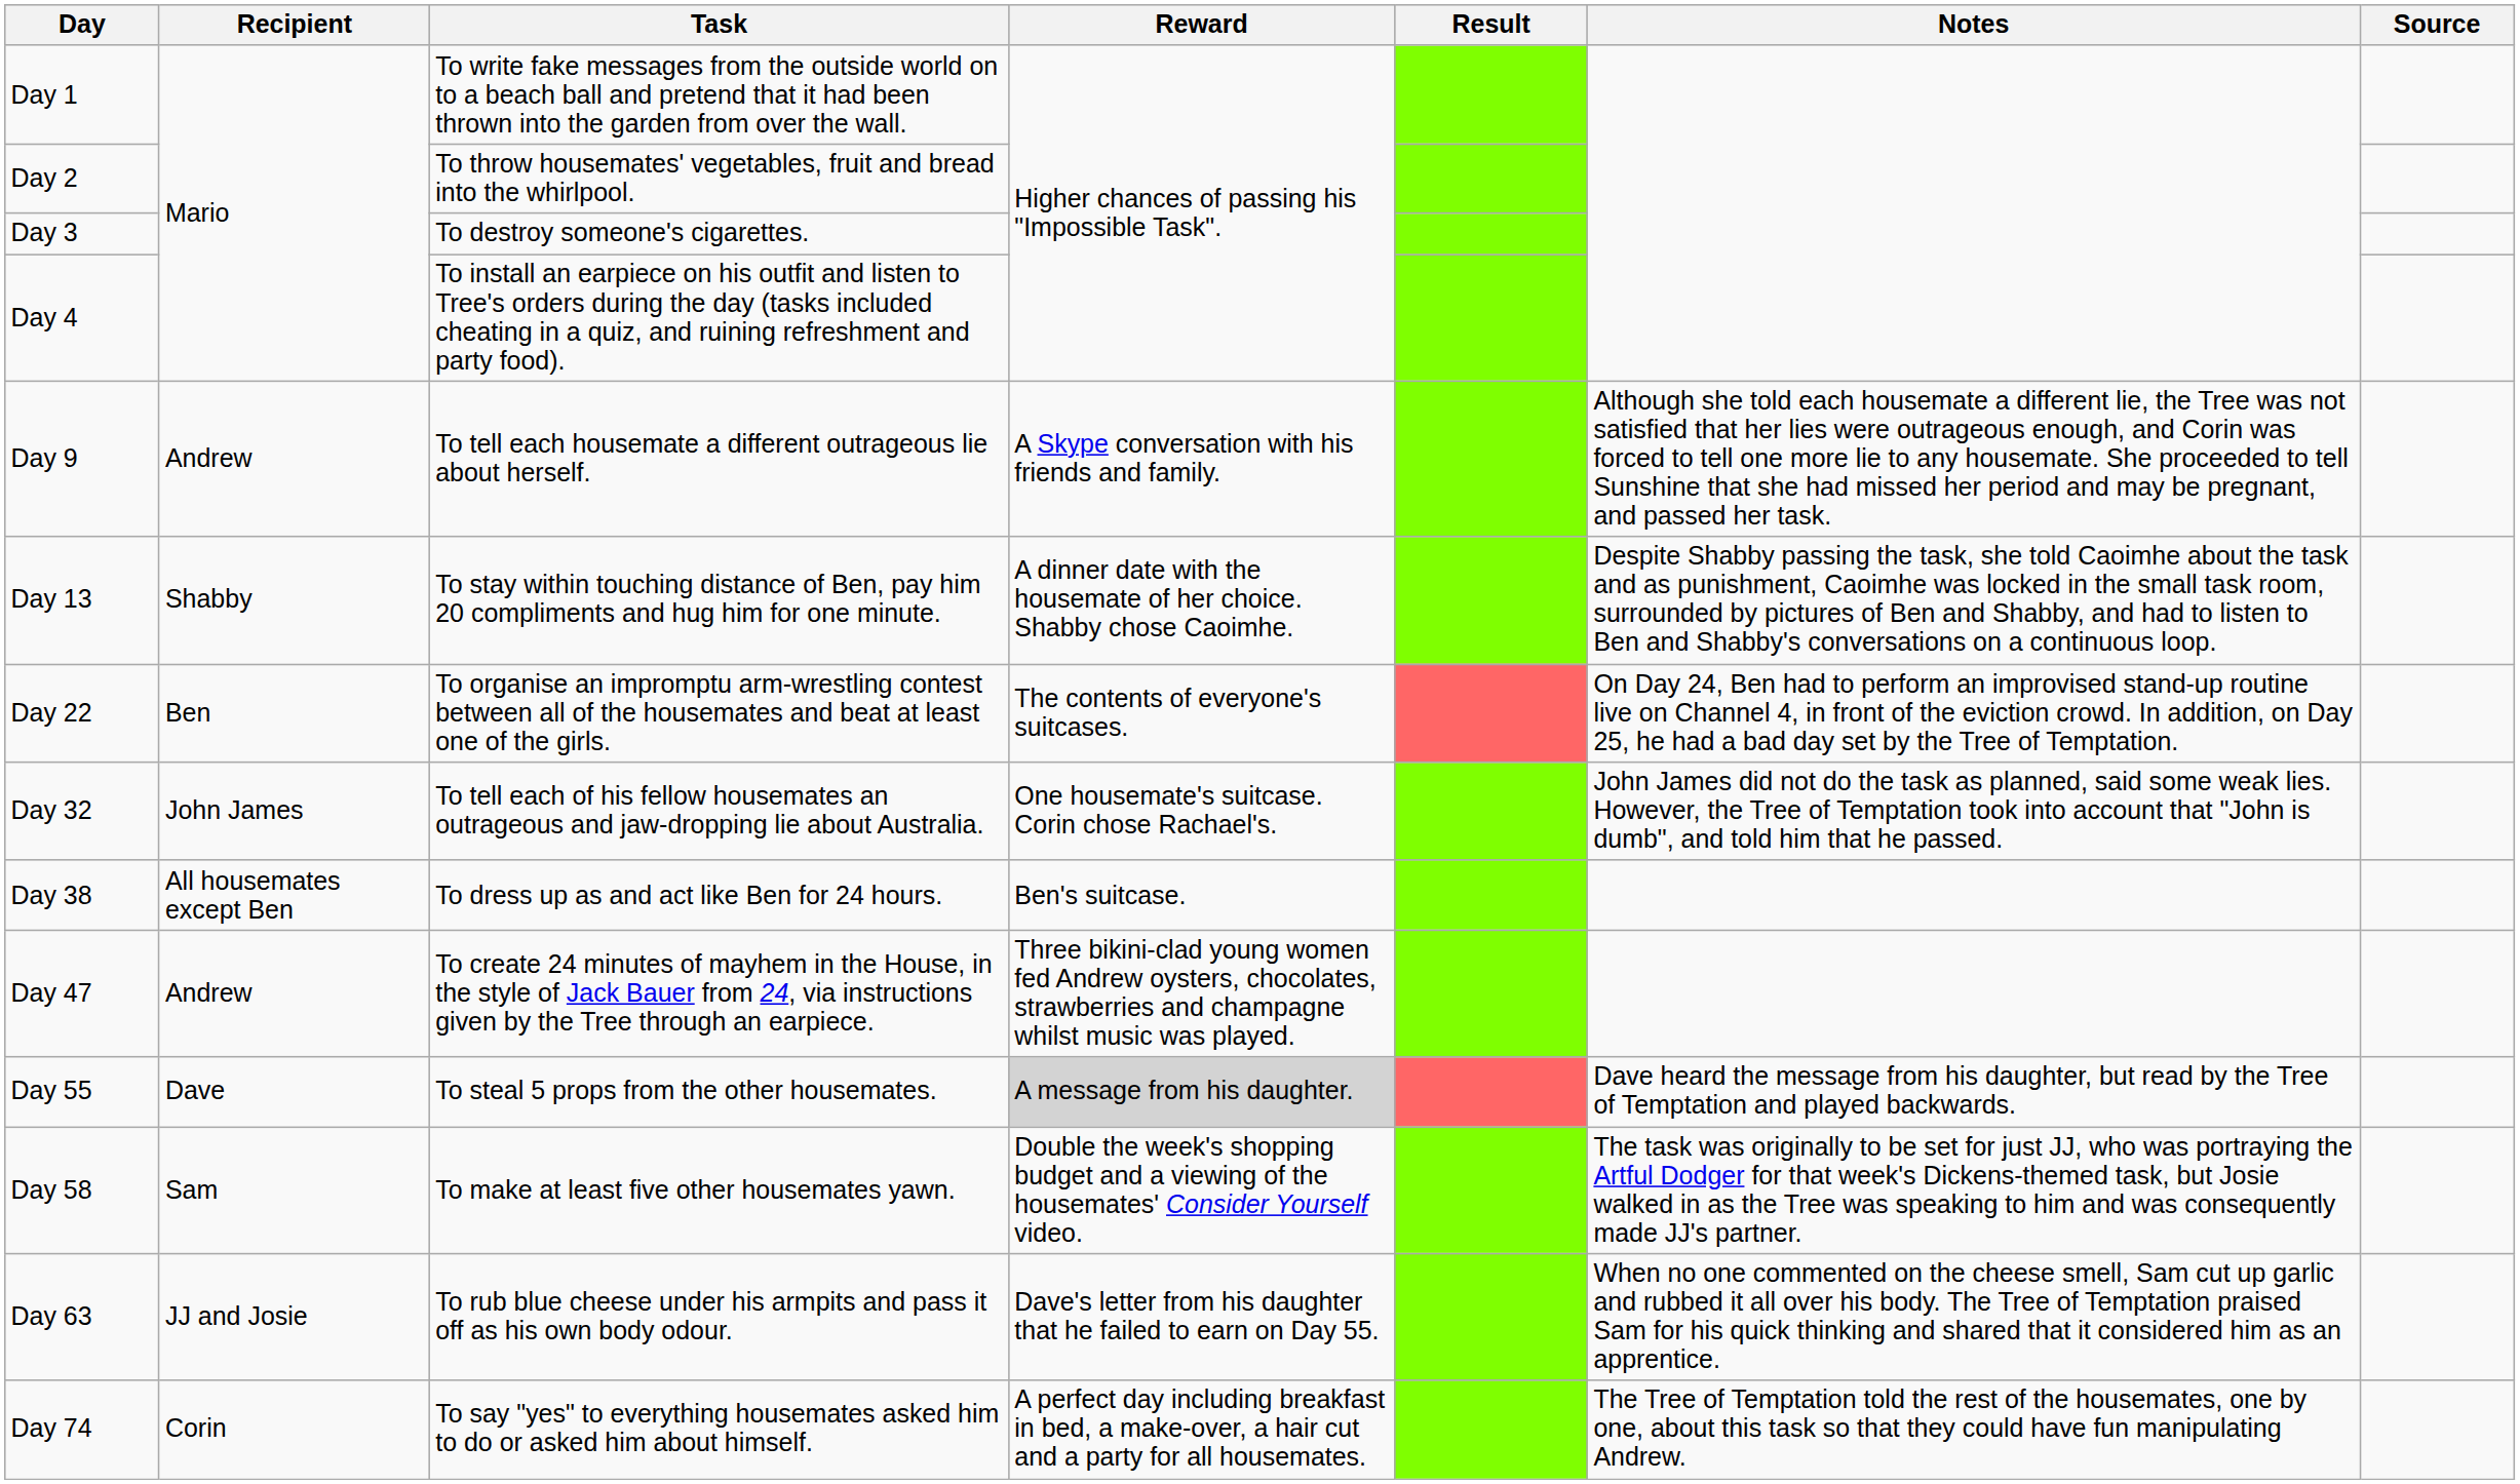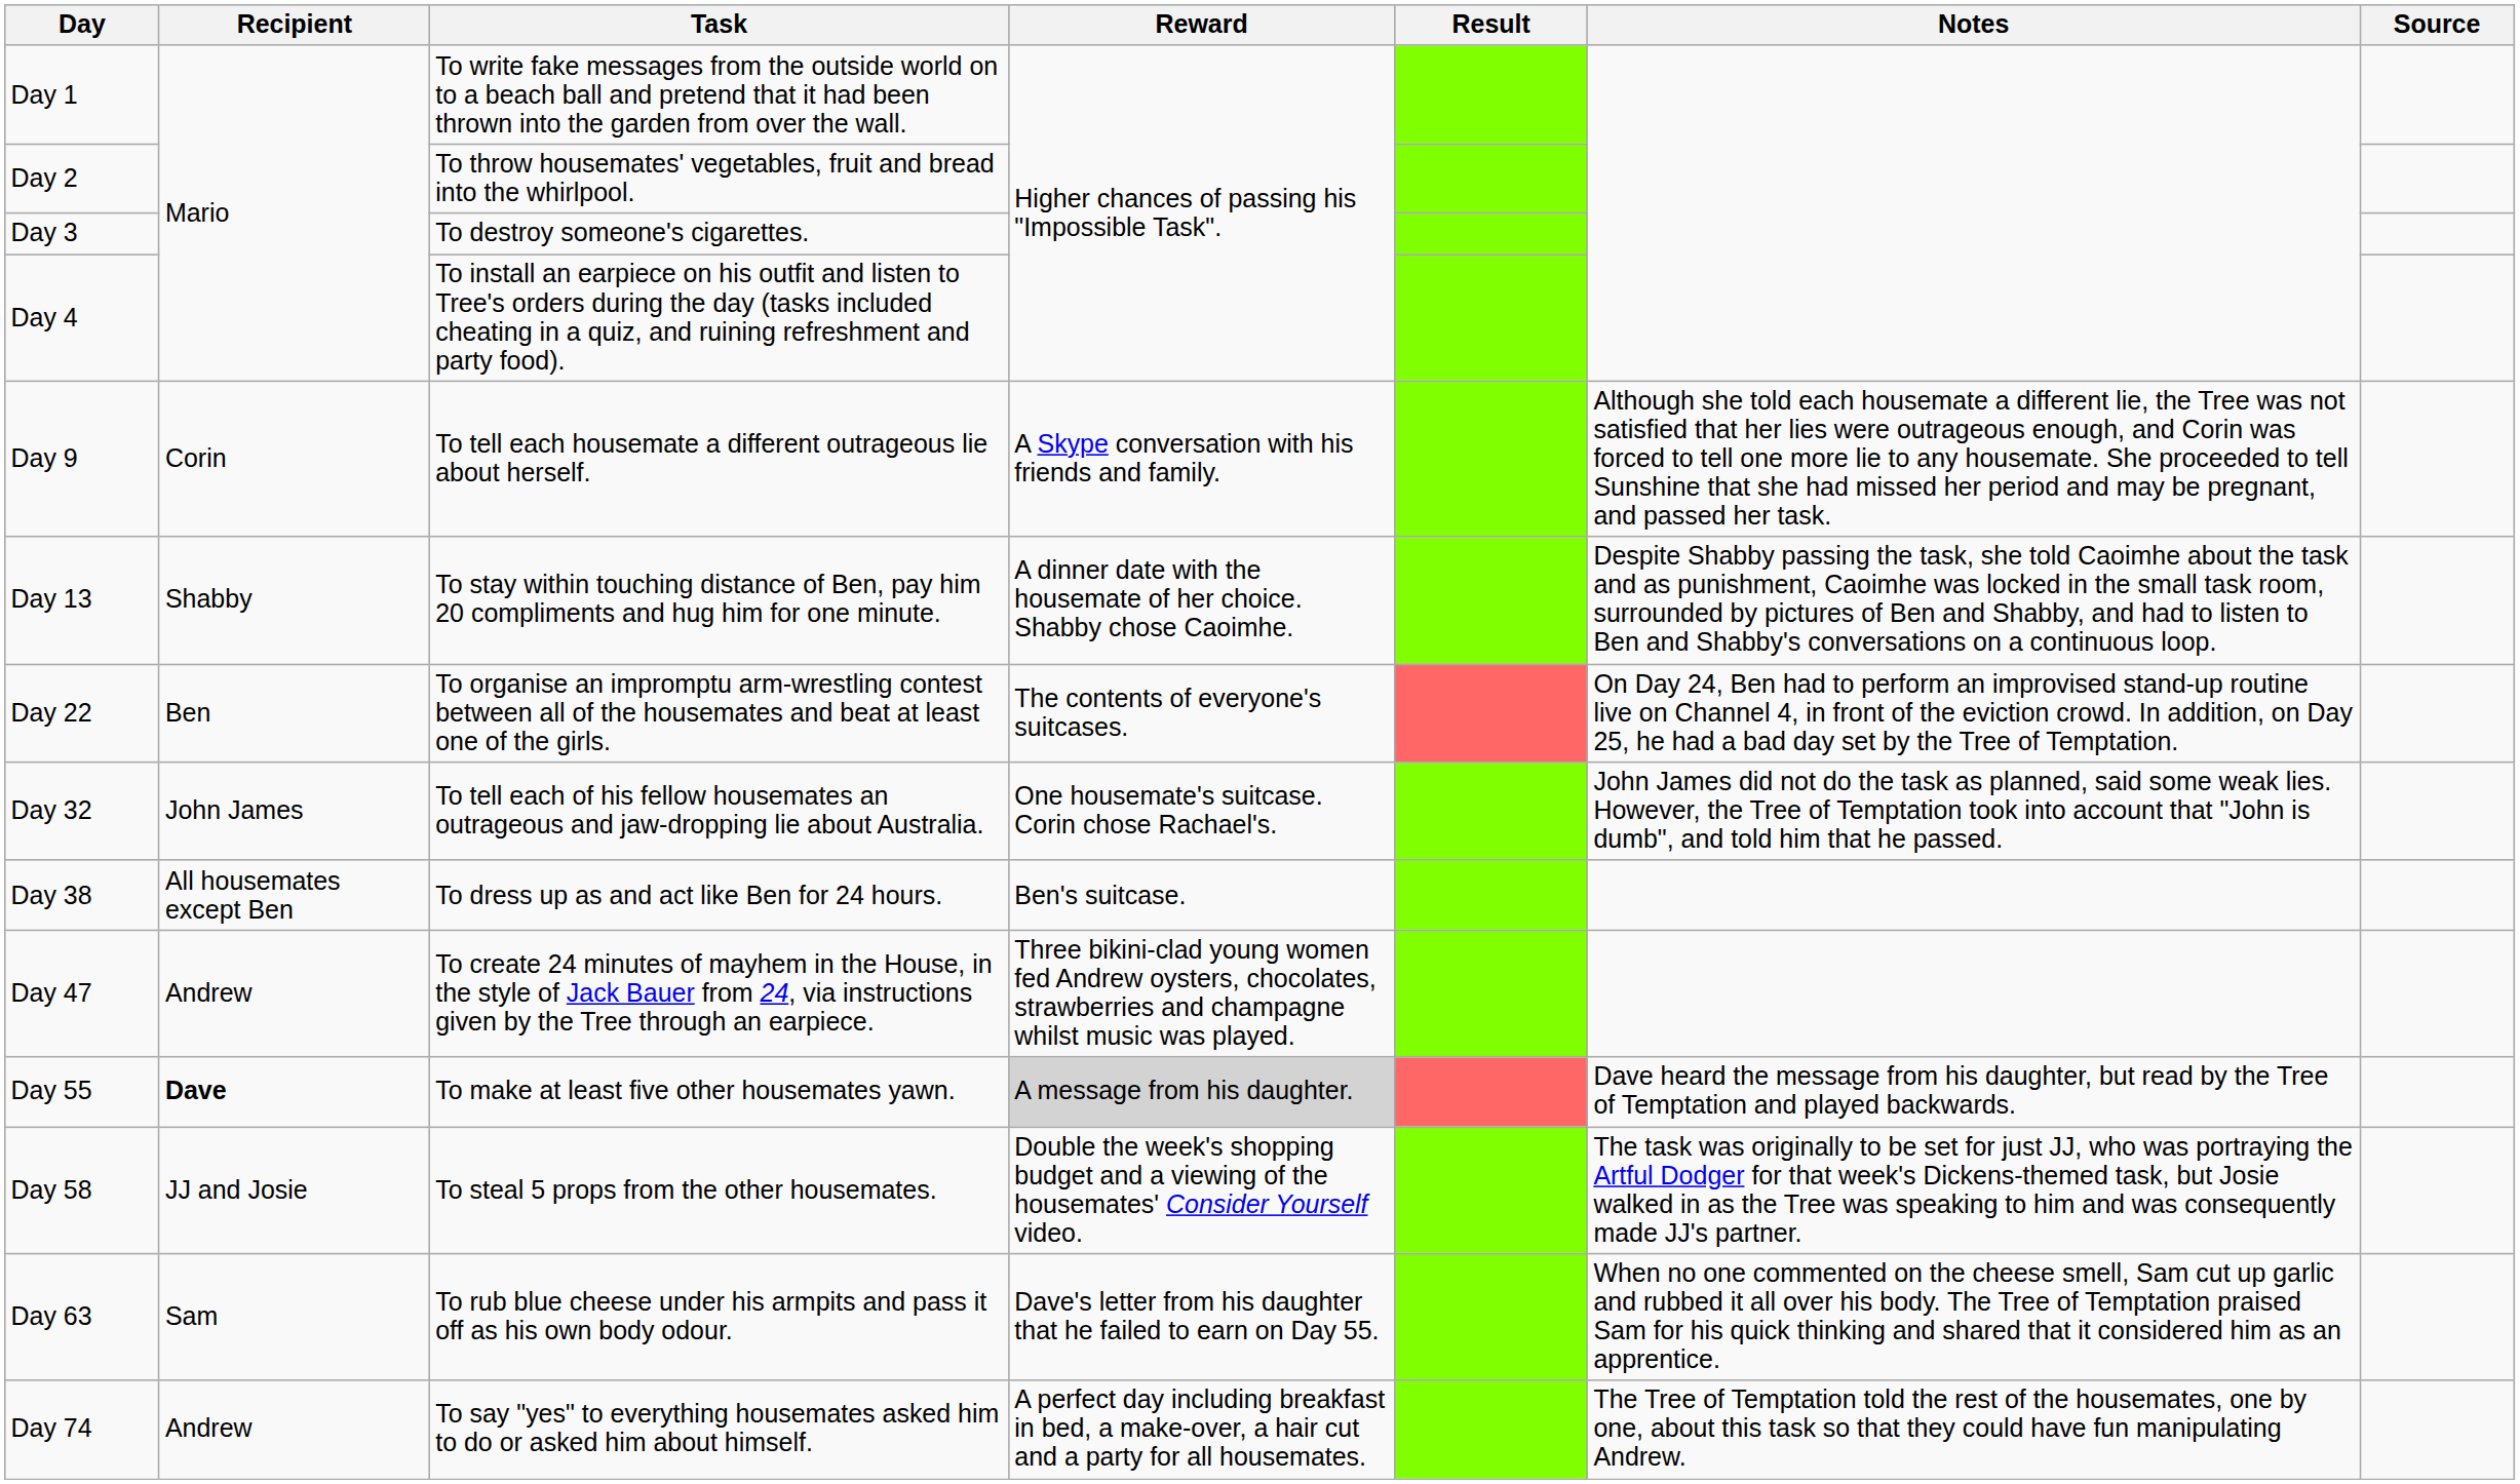 <table class="wikitable">
 <tr>
 <th style="width: 4%;">Day</th>
 <th style="width: 7%;">Recipient</th>
 <th style="width: 15%;">Task</th>
 <th style="width: 10%;">Reward</th>
 <th style="width: 5%;">Result</th>
 <th style="width: 20%;">Notes</th>
 <th style="width: 4%;">Source</th>
 </tr>
 <tr>
 <td>Day 1</td>
 <td rowspan=4>Mario</td>
 <td>To write fake messages from the outside world on to a beach ball and pretend that it had been thrown into the garden from over the wall.</td>
 <td rowspan=4>Higher chances of passing his "Impossible Task".</td>
 <td style="background:#7FFF00"></td>
 <td rowspan=4></td>
 <td style="text-align:center"></td>
 </tr>
 <tr>
 <td>Day 2</td>
 <td>To throw housemates' vegetables, fruit and bread into the whirlpool.</td>
 <td style="background:#7FFF00"></td>
 <td style="text-align:center"></td>
 </tr>
 <tr>
 <td>Day 3</td>
 <td>To destroy someone's cigarettes.</td>
 <td style="background:#7FFF00"></td>
 <td style="text-align:center"></td>
 </tr>
 <tr>
 <td>Day 4</td>
 <td>To install an earpiece on his outfit and listen to Tree's orders during the day (tasks included cheating in a quiz, and ruining refreshment and party food).</td>
 <td style="background:#7FFF00"></td>
 <td style="text-align:center"></td>
 </tr>
 <tr>
 <td>Day 9</td>
-<td>Andrew</td>
+<td>Corin</td>
 <td>To tell each housemate a different outrageous lie about herself.</td>
 <td>A <a href='#'>Skype</a> conversation with his friends and family.</td>
 <td style="background:#7FFF00"></td>
 <td>Although she told each housemate a different lie, the Tree was not satisfied that her lies were outrageous enough, and Corin was forced to tell one more lie to any housemate. She proceeded to tell Sunshine that she had missed her period and may be pregnant, and passed her task.</td>
 <td style="text-align:center"></td>
 </tr>
 <tr>
 <td>Day 13</td>
 <td>Shabby</td>
 <td>To stay within touching distance of Ben, pay him 20 compliments and hug him for one minute.</td>
 <td>A dinner date with the housemate of her choice. Shabby chose Caoimhe.</td>
 <td style="background:#7FFF00"></td>
 <td>Despite Shabby passing the task, she told Caoimhe about the task and as punishment, Caoimhe was locked in the small task room, surrounded by pictures of Ben and Shabby, and had to listen to Ben and Shabby's conversations on a continuous loop.</td>
 <td style="text-align:center"></td>
 </tr>
 <tr>
 <td>Day 22</td>
 <td>Ben</td>
 <td>To organise an impromptu arm-wrestling contest between all of the housemates and beat at least one of the girls.</td>
 <td>The contents of everyone's suitcases.</td>
 <td style="background:#f66;"></td>
 <td>On Day 24, Ben had to perform an improvised stand-up routine live on Channel 4, in front of the eviction crowd. In addition, on Day 25, he had a bad day set by the Tree of Temptation.</td>
 <td style="text-align:center"></td>
 </tr>
 <tr>
 <td>Day 32</td>
 <td>John James</td>
 <td>To tell each of his fellow housemates an outrageous and jaw-dropping lie about Australia.</td>
 <td>One housemate's suitcase. Corin chose Rachael's.</td>
 <td style="background:#7FFF00"></td>
 <td>John James did not do the task as planned, said some weak lies. However, the Tree of Temptation took into account that "John is dumb", and told him that he passed.</td>
 <td style="text-align:center"></td>
 </tr>
 <tr>
 <td>Day 38</td>
 <td>All housemates<br>except Ben</td>
 <td>To dress up as and act like Ben for 24 hours.</td>
 <td>Ben's suitcase.</td>
 <td style="background:#7FFF00"></td>
 <td></td>
 <td style="text-align:center"></td>
 </tr>
 <tr>
 <td>Day 47</td>
 <td>Andrew</td>
 <td>To create 24 minutes of mayhem in the House, in the style of <a href='#'>Jack Bauer</a> from <em><a href='#'>24</a></em>, via instructions given by the Tree through an earpiece.</td>
 <td>Three bikini-clad young women fed Andrew oysters, chocolates, strawberries and champagne whilst music was played.</td>
 <td style="background:#7FFF00"></td>
 <td></td>
 <td style="text-align:center"></td>
 </tr>
 <tr>
 <td>Day 55</td>
-<td>Dave</td>
-<td>To steal 5 props from the other housemates.</td>
+<td><strong>Dave</strong></td>
+<td>To make at least five other housemates yawn.</td>
 <td style="background: lightgrey;">A message from his daughter.</td>
 <td style="background:#f66;"></td>
 <td>Dave heard the message from his daughter, but read by the Tree of Temptation and played backwards.</td>
 <td style="text-align:center"></td>
 </tr>
 <tr>
 <td>Day 58</td>
-<td>Sam</td>
-<td>To make at least five other housemates yawn.</td>
+<td>JJ and Josie</td>
+<td>To steal 5 props from the other housemates.</td>
 <td>Double the week's shopping budget and a viewing of the housemates' <em><a href='#'>Consider Yourself</a></em> video.</td>
 <td style="background:#7FFF00"></td>
 <td>The task was originally to be set for just JJ, who was portraying the <a href='#'>Artful Dodger</a> for that week's Dickens-themed task, but Josie walked in as the Tree was speaking to him and was consequently made JJ's partner.</td>
 <td style="text-align:center"></td>
 </tr>
 <tr>
 <td>Day 63</td>
-<td>JJ and Josie</td>
+<td>Sam</td>
 <td>To rub blue cheese under his armpits and pass it off as his own body odour.</td>
 <td>Dave's letter from his daughter that he failed to earn on Day 55.</td>
 <td style="background:#7FFF00"></td>
 <td>When no one commented on the cheese smell, Sam cut up garlic and rubbed it all over his body. The Tree of Temptation praised Sam for his quick thinking and shared that it considered him as an apprentice.</td>
 <td style="text-align:center"></td>
 </tr>
 <tr>
 <td>Day 74</td>
-<td>Corin</td>
+<td>Andrew</td>
 <td>To say "yes" to everything housemates asked him to do or asked him about himself.</td>
 <td>A perfect day including breakfast in bed, a make-over, a hair cut and a party for all housemates.</td>
 <td style="background:#7FFF00"></td>
 <td>The Tree of Temptation told the rest of the housemates, one by one, about this task so that they could have fun manipulating Andrew.</td>
 <td style="text-align:center"></td>
 </tr>
 </table>
